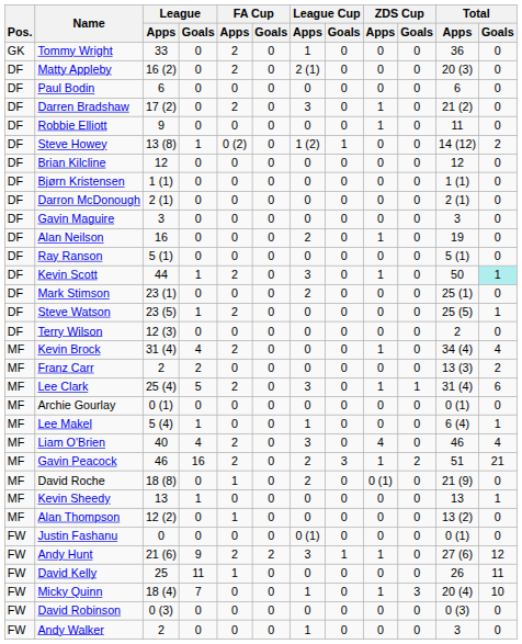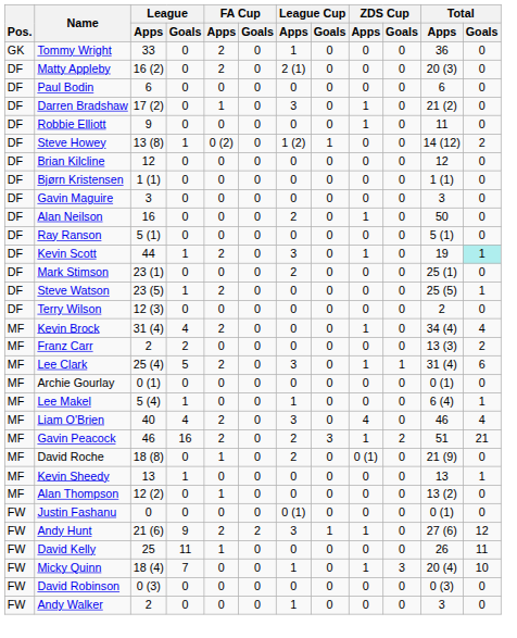 <table class="wikitable" style="text-align:center">
 <tr>
 <th rowspan="2" valign="bottom">Pos.</th>
 <th rowspan="2">Name</th>
 <th colspan="2" width="85">League</th>
 <th colspan="2" width="85">FA Cup</th>
 <th colspan="2" width="85">League Cup</th>
 <th colspan="2" width="85">ZDS Cup</th>
 <th colspan="2" width="85">Total</th>
 </tr>
 <tr>
 <th>Apps</th>
 <th>Goals</th>
 <th>Apps</th>
 <th>Goals</th>
 <th>Apps</th>
 <th>Goals</th>
 <th>Apps</th>
 <th>Goals</th>
 <th>Apps</th>
 <th>Goals</th>
 </tr>
 <tr>
 <td align="left">GK</td>
 <td align="left"> <a href='#'>Tommy Wright</a></td>
 <td>33</td>
 <td>0</td>
 <td>2</td>
 <td>0</td>
 <td>1</td>
 <td>0</td>
 <td>0</td>
 <td>0</td>
 <td>36</td>
 <td>0</td>
 </tr>
 <tr>
 <td align="left">DF</td>
 <td align="left"> <a href='#'>Matty Appleby</a></td>
 <td>16 (2)</td>
 <td>0</td>
 <td>2</td>
 <td>0</td>
 <td>2 (1)</td>
 <td>0</td>
 <td>0</td>
 <td>0</td>
 <td>20 (3)</td>
 <td>0</td>
 </tr>
 <tr>
 <td align="left">DF</td>
 <td align="left"> <a href='#'>Paul Bodin</a></td>
 <td>6</td>
 <td>0</td>
 <td>0</td>
 <td>0</td>
 <td>0</td>
 <td>0</td>
 <td>0</td>
 <td>0</td>
 <td>6</td>
 <td>0</td>
 </tr>
 <tr>
 <td align="left">DF</td>
 <td align="left"> <a href='#'>Darren Bradshaw</a></td>
 <td>17 (2)</td>
 <td>0</td>
-<td>2</td>
+<td>1</td>
 <td>0</td>
 <td>3</td>
 <td>0</td>
 <td>1</td>
 <td>0</td>
 <td>21 (2)</td>
 <td>0</td>
 </tr>
 <tr>
 <td align="left">DF</td>
 <td align="left"> <a href='#'>Robbie Elliott</a></td>
 <td>9</td>
 <td>0</td>
 <td>0</td>
 <td>0</td>
 <td>0</td>
 <td>0</td>
 <td>1</td>
 <td>0</td>
 <td>11</td>
 <td>0</td>
 </tr>
 <tr>
 <td align="left">DF</td>
 <td align="left"> <a href='#'>Steve Howey</a></td>
 <td>13 (8)</td>
 <td>1</td>
 <td>0 (2)</td>
 <td>0</td>
 <td>1 (2)</td>
 <td>1</td>
 <td>0</td>
 <td>0</td>
 <td>14 (12)</td>
 <td>2</td>
 </tr>
 <tr>
 <td align="left">DF</td>
 <td align="left"> <a href='#'>Brian Kilcline</a></td>
 <td>12</td>
 <td>0</td>
 <td>0</td>
 <td>0</td>
 <td>0</td>
 <td>0</td>
 <td>0</td>
 <td>0</td>
 <td>12</td>
 <td>0</td>
 </tr>
 <tr>
 <td align="left">DF</td>
 <td align="left"> <a href='#'>Bjørn Kristensen</a></td>
 <td>1 (1)</td>
 <td>0</td>
 <td>0</td>
 <td>0</td>
 <td>0</td>
 <td>0</td>
 <td>0</td>
 <td>0</td>
 <td>1 (1)</td>
 <td>0</td>
 </tr>
 <tr>
 <td align="left">DF</td>
-<td align="left"> <a href='#'>Darron McDonough</a></td>
-<td>2 (1)</td>
-<td>0</td>
-<td>0</td>
-<td>0</td>
-<td>0</td>
-<td>0</td>
-<td>0</td>
-<td>0</td>
-<td>2 (1)</td>
-<td>0</td>
-</tr>
-<tr>
-<td align="left">DF</td>
 <td align="left"> <a href='#'>Gavin Maguire</a></td>
 <td>3</td>
 <td>0</td>
 <td>0</td>
 <td>0</td>
 <td>0</td>
 <td>0</td>
 <td>0</td>
 <td>0</td>
 <td>3</td>
 <td>0</td>
 </tr>
 <tr>
 <td align="left">DF</td>
 <td align="left"> <a href='#'>Alan Neilson</a></td>
 <td>16</td>
 <td>0</td>
 <td>0</td>
 <td>0</td>
 <td>2</td>
 <td>0</td>
 <td>1</td>
 <td>0</td>
-<td>19</td>
+<td>50</td>
 <td>0</td>
 </tr>
 <tr>
 <td align="left">DF</td>
 <td align="left"> <a href='#'>Ray Ranson</a></td>
 <td>5 (1)</td>
 <td>0</td>
 <td>0</td>
 <td>0</td>
 <td>0</td>
 <td>0</td>
 <td>0</td>
 <td>0</td>
 <td>5 (1)</td>
 <td>0</td>
 </tr>
 <tr>
 <td align="left">DF</td>
 <td align="left"> <a href='#'>Kevin Scott</a></td>
 <td>44</td>
 <td>1</td>
 <td>2</td>
 <td>0</td>
 <td>3</td>
 <td>0</td>
 <td>1</td>
 <td>0</td>
-<td>50</td>
+<td>19</td>
 <td style="background: paleturquoise;">1</td>
 </tr>
 <tr>
 <td align="left">DF</td>
 <td align="left"> <a href='#'>Mark Stimson</a></td>
 <td>23 (1)</td>
 <td>0</td>
 <td>0</td>
 <td>0</td>
 <td>2</td>
 <td>0</td>
 <td>0</td>
 <td>0</td>
 <td>25 (1)</td>
 <td>0</td>
 </tr>
 <tr>
 <td align="left">DF</td>
 <td align="left"> <a href='#'>Steve Watson</a></td>
 <td>23 (5)</td>
 <td>1</td>
 <td>2</td>
 <td>0</td>
 <td>0</td>
 <td>0</td>
 <td>0</td>
 <td>0</td>
 <td>25 (5)</td>
 <td>1</td>
 </tr>
 <tr>
 <td align="left">DF</td>
 <td align="left"> <a href='#'>Terry Wilson</a></td>
 <td>12 (3)</td>
 <td>0</td>
 <td>0</td>
 <td>0</td>
 <td>0</td>
 <td>0</td>
 <td>0</td>
 <td>0</td>
 <td>2</td>
 <td>0</td>
 </tr>
 <tr>
 <td align="left">MF</td>
 <td align="left"> <a href='#'>Kevin Brock</a></td>
 <td>31 (4)</td>
 <td>4</td>
 <td>2</td>
 <td>0</td>
 <td>0</td>
 <td>0</td>
 <td>1</td>
 <td>0</td>
 <td>34 (4)</td>
 <td>4</td>
 </tr>
 <tr>
 <td align="left">MF</td>
 <td align="left"> <a href='#'>Franz Carr</a></td>
 <td>2</td>
 <td>2</td>
 <td>0</td>
 <td>0</td>
 <td>0</td>
 <td>0</td>
 <td>0</td>
 <td>0</td>
 <td>13 (3)</td>
 <td>2</td>
 </tr>
 <tr>
 <td align="left">MF</td>
 <td align="left"> <a href='#'>Lee Clark</a></td>
 <td>25 (4)</td>
 <td>5</td>
 <td>2</td>
 <td>0</td>
 <td>3</td>
 <td>0</td>
 <td>1</td>
 <td>1</td>
 <td>31 (4)</td>
 <td>6</td>
 </tr>
 <tr>
 <td align="left">MF</td>
 <td align="left"> Archie Gourlay</td>
 <td>0 (1)</td>
 <td>0</td>
 <td>0</td>
 <td>0</td>
 <td>0</td>
 <td>0</td>
 <td>0</td>
 <td>0</td>
 <td>0 (1)</td>
 <td>0</td>
 </tr>
 <tr>
 <td align="left">MF</td>
 <td align="left"> <a href='#'>Lee Makel</a></td>
 <td>5 (4)</td>
 <td>1</td>
 <td>0</td>
 <td>0</td>
 <td>1</td>
 <td>0</td>
 <td>0</td>
 <td>0</td>
 <td>6 (4)</td>
 <td>1</td>
 </tr>
 <tr>
 <td align="left">MF</td>
 <td align="left"> <a href='#'>Liam O'Brien</a></td>
 <td>40</td>
 <td>4</td>
 <td>2</td>
 <td>0</td>
 <td>3</td>
 <td>0</td>
 <td>4</td>
 <td>0</td>
 <td>46</td>
 <td>4</td>
 </tr>
 <tr>
 <td align="left">MF</td>
 <td align="left"> <a href='#'>Gavin Peacock</a></td>
 <td>46</td>
 <td>16</td>
 <td>2</td>
 <td>0</td>
 <td>2</td>
 <td>3</td>
 <td>1</td>
 <td>2</td>
 <td>51</td>
 <td>21</td>
 </tr>
 <tr>
 <td align="left">MF</td>
 <td align="left"> David Roche</td>
 <td>18 (8)</td>
 <td>0</td>
 <td>1</td>
 <td>0</td>
 <td>2</td>
 <td>0</td>
 <td>0 (1)</td>
 <td>0</td>
 <td>21 (9)</td>
 <td>0</td>
 </tr>
 <tr>
 <td align="left">MF</td>
 <td align="left"> <a href='#'>Kevin Sheedy</a></td>
 <td>13</td>
 <td>1</td>
 <td>0</td>
 <td>0</td>
 <td>0</td>
 <td>0</td>
 <td>0</td>
 <td>0</td>
 <td>13</td>
 <td>1</td>
 </tr>
 <tr>
 <td align="left">MF</td>
 <td align="left"> <a href='#'>Alan Thompson</a></td>
 <td>12 (2)</td>
 <td>0</td>
 <td>1</td>
 <td>0</td>
 <td>0</td>
 <td>0</td>
 <td>0</td>
 <td>0</td>
 <td>13 (2)</td>
 <td>0</td>
 </tr>
 <tr>
 <td align="left">FW</td>
 <td align="left"> <a href='#'>Justin Fashanu</a></td>
 <td>0</td>
 <td>0</td>
 <td>0</td>
 <td>0</td>
 <td>0 (1)</td>
 <td>0</td>
 <td>0</td>
 <td>0</td>
 <td>0 (1)</td>
 <td>0</td>
 </tr>
 <tr>
 <td align="left">FW</td>
 <td align="left"> <a href='#'>Andy Hunt</a></td>
 <td>21 (6)</td>
 <td>9</td>
 <td>2</td>
 <td>2</td>
 <td>3</td>
 <td>1</td>
 <td>1</td>
 <td>0</td>
 <td>27 (6)</td>
 <td>12</td>
 </tr>
 <tr>
 <td align="left">FW</td>
 <td align="left"> <a href='#'>David Kelly</a></td>
 <td>25</td>
 <td>11</td>
 <td>1</td>
 <td>0</td>
 <td>0</td>
 <td>0</td>
 <td>0</td>
 <td>0</td>
 <td>26</td>
 <td>11</td>
 </tr>
 <tr>
 <td align="left">FW</td>
 <td align="left"> <a href='#'>Micky Quinn</a></td>
 <td>18 (4)</td>
 <td>7</td>
 <td>0</td>
 <td>0</td>
 <td>1</td>
 <td>0</td>
 <td>1</td>
 <td>3</td>
 <td>20 (4)</td>
 <td>10</td>
 </tr>
 <tr>
 <td align="left">FW</td>
 <td align="left"> <a href='#'>David Robinson</a></td>
 <td>0 (3)</td>
 <td>0</td>
 <td>0</td>
 <td>0</td>
 <td>0</td>
 <td>0</td>
 <td>0</td>
 <td>0</td>
 <td>0 (3)</td>
 <td>0</td>
 </tr>
 <tr>
 <td align="left">FW</td>
 <td align="left"> <a href='#'>Andy Walker</a></td>
 <td>2</td>
 <td>0</td>
 <td>0</td>
 <td>0</td>
 <td>1</td>
 <td>0</td>
 <td>0</td>
 <td>0</td>
 <td>3</td>
 <td>0</td>
 </tr>
 </table>
